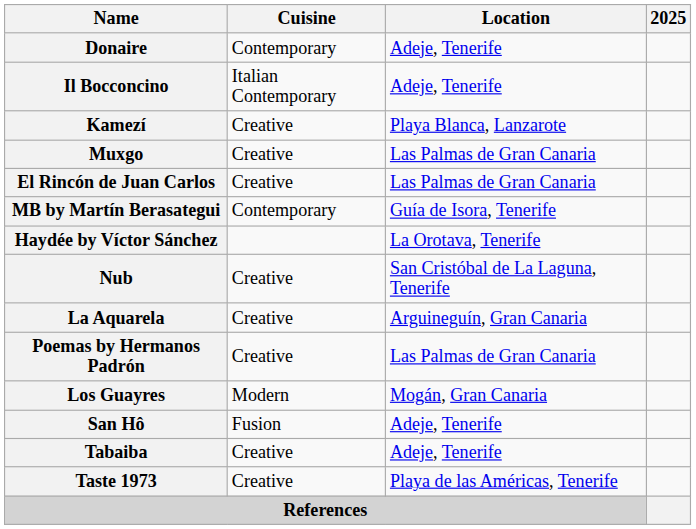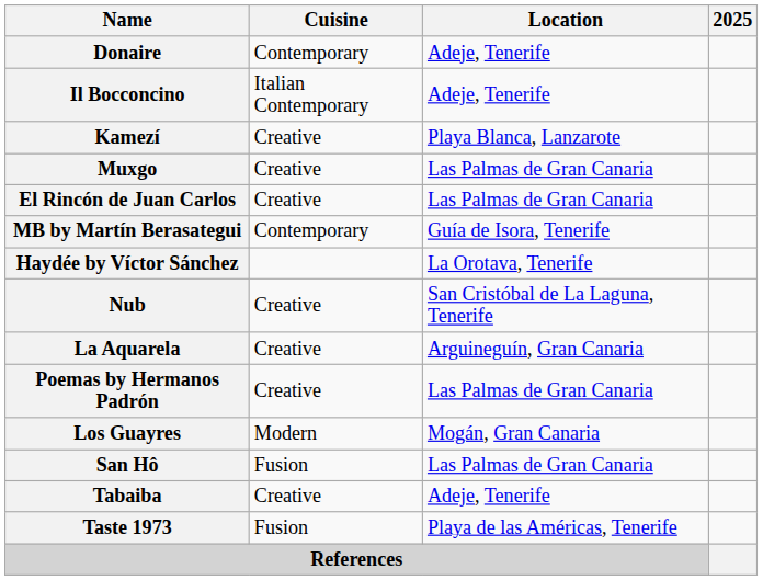 <table class="wikitable sortable plainrowheaders" style="text-align:left;"">
 <tr>
 <th scope="col">Name</th>
 <th scope="col">Cuisine</th>
 <th scope="col">Location</th>
 <th scope="col">2025</th>
 </tr>
 <tr>
 <th scope="row">Donaire</th>
 <td>Contemporary</td>
 <td><a href='#'>Adeje</a>, <a href='#'>Tenerife</a></td>
 <td></td>
 </tr>
 <tr>
 <th scope="row">Il Bocconcino</th>
 <td>Italian Contemporary</td>
 <td><a href='#'>Adeje</a>, <a href='#'>Tenerife</a></td>
 <td></td>
 </tr>
 <tr>
 <th scope="row">Kamezí</th>
 <td>Creative</td>
 <td><a href='#'>Playa Blanca</a>, <a href='#'>Lanzarote</a></td>
 <td></td>
 </tr>
 <tr>
 <th scope="row">Muxgo</th>
 <td>Creative</td>
 <td><a href='#'>Las Palmas de Gran Canaria</a></td>
 <td></td>
 </tr>
 <tr>
 <th scope="row">El Rincón de Juan Carlos</th>
 <td>Creative</td>
 <td><a href='#'>Las Palmas de Gran Canaria</a></td>
 <td></td>
 </tr>
 <tr>
 <th scope="row">MB by Martín Berasategui</th>
 <td>Contemporary</td>
 <td><a href='#'>Guía de Isora</a>, <a href='#'>Tenerife</a></td>
 <td></td>
 </tr>
 <tr>
 <th scope="row">Haydée by Víctor Sánchez</th>
 <td></td>
 <td><a href='#'>La Orotava</a>, <a href='#'>Tenerife</a></td>
 <td></td>
 </tr>
 <tr>
 <th scope="row">Nub</th>
 <td>Creative</td>
 <td><a href='#'>San Cristóbal de La Laguna</a>, <a href='#'>Tenerife</a></td>
 <td></td>
 </tr>
 <tr>
 <th scope="row">La Aquarela</th>
 <td>Creative</td>
 <td><a href='#'>Arguineguín</a>, <a href='#'>Gran Canaria</a></td>
 <td></td>
 </tr>
 <tr>
 <th scope="row">Poemas by Hermanos Padrón</th>
 <td>Creative</td>
 <td><a href='#'>Las Palmas de Gran Canaria</a></td>
 <td></td>
 </tr>
 <tr>
 <th scope="row">Los Guayres</th>
 <td>Modern</td>
 <td><a href='#'>Mogán</a>, <a href='#'>Gran Canaria</a></td>
 <td></td>
 </tr>
 <tr>
 <th scope="row">San Hô</th>
 <td>Fusion</td>
-<td><a href='#'>Adeje</a>, <a href='#'>Tenerife</a></td>
+<td><a href='#'>Las Palmas de Gran Canaria</a></td>
 <td></td>
 </tr>
 <tr>
 <th scope="row">Tabaiba</th>
 <td>Creative</td>
 <td><a href='#'>Adeje</a>, <a href='#'>Tenerife</a></td>
 <td></td>
 </tr>
 <tr>
 <th scope="row">Taste 1973</th>
-<td>Creative</td>
+<td>Fusion</td>
 <td><a href='#'>Playa de las Américas</a>, <a href='#'>Tenerife</a></td>
 <td></td>
 </tr>
 <tr>
 <th colspan="3" style="text-align: center;background: lightgray;">References</th>
 <th></th>
 </tr>
 </table>
